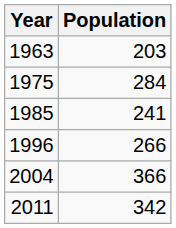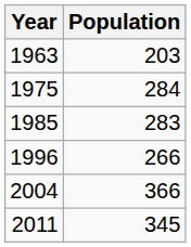 <table class="wikitable" style="line-height:1.1em;">
 <tr>
 <th>Year</th>
 <th>Population</th>
 </tr>
 <tr align="right">
 <td>1963</td>
 <td>203</td>
 </tr>
 <tr align="right">
 <td>1975</td>
 <td>284</td>
 </tr>
 <tr align="right">
 <td>1985</td>
-<td>241</td>
+<td>283</td>
 </tr>
 <tr align="right">
 <td>1996</td>
 <td>266</td>
 </tr>
 <tr align="right">
 <td>2004</td>
 <td>366</td>
 </tr>
 <tr align="right">
 <td>2011</td>
-<td>342</td>
+<td>345</td>
 </tr>
 </table>
